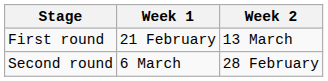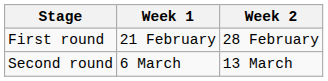 <table class="wikitable">
 <tr>
 <th>Stage</th>
 <th colspan="2">Week 1</th>
 <th>Week 2</th>
 </tr>
 <tr>
 <td>First round</td>
 <td colspan="2">21 February</td>
-<td>13 March</td>
+<td>28 February</td>
 </tr>
 <tr>
 <td>Second round</td>
 <td colspan="2">6 March</td>
-<td>28 February</td>
+<td>13 March</td>
 </tr>
 </table>
